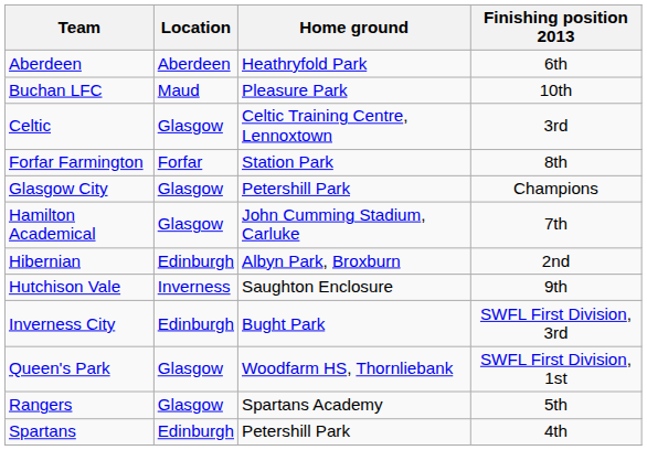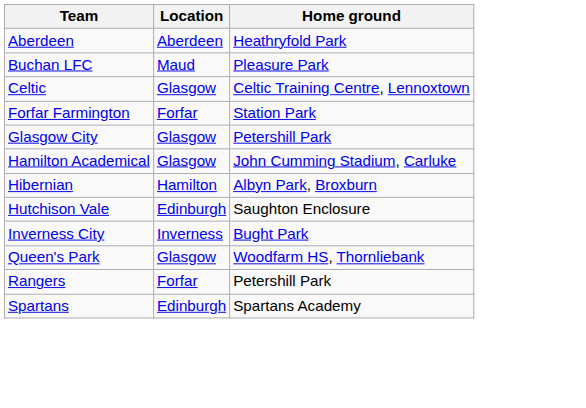 <table class="wikitable sortable">
 <tr>
 <th>Team</th>
 <th>Location</th>
 <th>Home ground</th>
-<th data-sort-type="number">Finishing position 2013</th>
 </tr>
 <tr>
 <td><a href='#'>Aberdeen</a></td>
 <td><a href='#'>Aberdeen</a></td>
 <td><a href='#'>Heathryfold Park</a></td>
-<td align="center">6th</td>
 </tr>
 <tr>
 <td><a href='#'>Buchan LFC</a></td>
 <td><a href='#'>Maud</a></td>
 <td><a href='#'>Pleasure Park</a></td>
-<td align="center">10th</td>
 </tr>
 <tr>
 <td><a href='#'>Celtic</a></td>
 <td><a href='#'>Glasgow</a></td>
 <td><a href='#'>Celtic Training Centre</a>, <a href='#'>Lennoxtown</a></td>
-<td align="center">3rd</td>
 </tr>
 <tr>
 <td><a href='#'>Forfar Farmington</a></td>
 <td><a href='#'>Forfar</a></td>
 <td><a href='#'>Station Park</a></td>
-<td align="center">8th</td>
 </tr>
 <tr>
 <td><a href='#'>Glasgow City</a></td>
 <td><a href='#'>Glasgow</a></td>
 <td><a href='#'>Petershill Park</a></td>
-<td align="center">Champions</td>
 </tr>
 <tr>
 <td><a href='#'>Hamilton Academical</a></td>
 <td><a href='#'>Glasgow</a></td>
 <td><a href='#'>John Cumming Stadium</a>, <a href='#'>Carluke</a></td>
-<td align="center">7th</td>
 </tr>
 <tr>
 <td><a href='#'>Hibernian</a></td>
-<td><a href='#'>Edinburgh</a></td>
+<td><a href='#'>Hamilton</a></td>
 <td><a href='#'>Albyn Park</a>, <a href='#'>Broxburn</a></td>
-<td align="center">2nd</td>
 </tr>
 <tr>
 <td><a href='#'>Hutchison Vale</a></td>
-<td><a href='#'>Inverness</a></td>
+<td><a href='#'>Edinburgh</a></td>
 <td>Saughton Enclosure</td>
-<td align="center">9th</td>
 </tr>
 <tr>
 <td><a href='#'>Inverness City</a></td>
-<td><a href='#'>Edinburgh</a></td>
+<td><a href='#'>Inverness</a></td>
 <td><a href='#'>Bught Park</a></td>
-<td align="center"><a href='#'>SWFL First Division</a>, 3rd</td>
 </tr>
 <tr>
 <td><a href='#'>Queen's Park</a></td>
 <td><a href='#'>Glasgow</a></td>
 <td><a href='#'>Woodfarm HS</a>, <a href='#'>Thornliebank</a></td>
-<td align="center"><a href='#'>SWFL First Division</a>, 1st</td>
 </tr>
 <tr>
 <td><a href='#'>Rangers</a></td>
-<td><a href='#'>Glasgow</a></td>
-<td>Spartans Academy</td>
-<td align="center">5th</td>
+<td><a href='#'>Forfar</a></td>
+<td>Petershill Park</td>
 </tr>
 <tr>
 <td><a href='#'>Spartans</a></td>
 <td><a href='#'>Edinburgh</a></td>
-<td>Petershill Park</td>
-<td align="center">4th</td>
+<td>Spartans Academy</td>
 </tr>
 </table>
